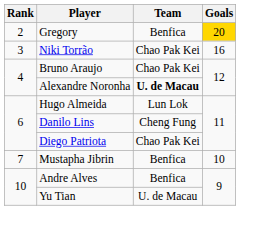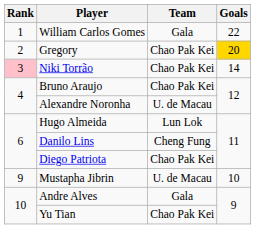 <table class="wikitable" style="text-align:center;">
 <tr>
 <th>Rank</th>
 <th>Player</th>
 <th>Team</th>
 <th>Goals</th>
 </tr>
 <tr>
+<td>1</td>
+<td align=left> William Carlos Gomes</td>
+<td>Gala</td>
+<td>22</td>
+</tr>
+<tr>
 <td>2</td>
 <td align=left> Gregory</td>
-<td>Benfica</td>
+<td>Chao Pak Kei</td>
 <td style="background: gold;">20</td>
 </tr>
 <tr>
-<td>3</td>
+<td style="background: pink;">3</td>
 <td align=left> <a href='#'>Niki Torrão</a></td>
 <td>Chao Pak Kei</td>
-<td>16</td>
+<td>14</td>
 </tr>
 <tr>
 <td rowspan=2>4</td>
 <td align=left> Bruno Araujo</td>
 <td>Chao Pak Kei</td>
 <td rowspan=2>12</td>
 </tr>
 <tr>
 <td align=left> Alexandre Noronha</td>
-<td><strong>U. de Macau</strong></td>
+<td>U. de Macau</td>
 </tr>
 <tr>
 <td rowspan=3>6</td>
 <td align=left> Hugo Almeida</td>
 <td>Lun Lok</td>
 <td rowspan=3>11</td>
 </tr>
 <tr>
 <td align=left> <a href='#'>Danilo Lins</a></td>
 <td>Cheng Fung</td>
 </tr>
 <tr>
 <td align=left> <a href='#'>Diego Patriota</a></td>
 <td>Chao Pak Kei</td>
 </tr>
 <tr>
-<td rowspan=1>7</td>
+<td rowspan=1>9</td>
 <td align=left> Mustapha Jibrin</td>
-<td>Benfica</td>
+<td>U. de Macau</td>
 <td rowspan=1>10</td>
 </tr>
 <tr>
 <td rowspan=2>10</td>
 <td align=left> Andre Alves</td>
-<td>Benfica</td>
+<td>Gala</td>
 <td rowspan=2>9</td>
 </tr>
 <tr>
 <td align=left> Yu Tian</td>
-<td>U. de Macau</td>
+<td>Chao Pak Kei</td>
 </tr>
 </table>
